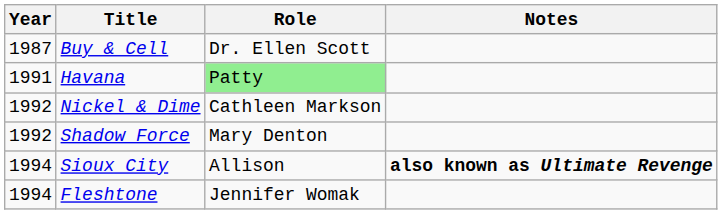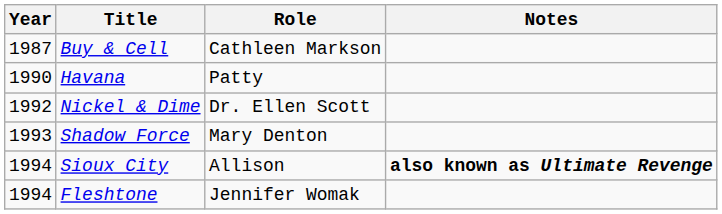 <table class="wikitable sortable">
 <tr>
 <th>Year</th>
 <th>Title</th>
 <th>Role</th>
 <th class="unsortable">Notes</th>
 </tr>
 <tr>
 <td>1987</td>
 <td><em><a href='#'>Buy & Cell</a></em></td>
-<td>Dr. Ellen Scott</td>
+<td>Cathleen Markson</td>
 <td></td>
 </tr>
 <tr>
-<td>1991</td>
+<td>1990</td>
 <td><em><a href='#'>Havana</a></em></td>
-<td style="background: lightgreen;">Patty</td>
+<td>Patty</td>
 <td></td>
 </tr>
 <tr>
 <td>1992</td>
 <td><em><a href='#'>Nickel & Dime</a></em></td>
-<td>Cathleen Markson</td>
+<td>Dr. Ellen Scott</td>
 <td></td>
 </tr>
 <tr>
-<td>1992</td>
+<td>1993</td>
 <td><em><a href='#'>Shadow Force</a></em></td>
 <td>Mary Denton</td>
 <td></td>
 </tr>
 <tr>
 <td>1994</td>
 <td><em><a href='#'>Sioux City</a></em></td>
 <td>Allison</td>
 <td><strong>also known as <em>Ultimate Revenge</em></strong></td>
 </tr>
 <tr>
 <td>1994</td>
 <td><em><a href='#'>Fleshtone</a></em></td>
 <td>Jennifer Womak</td>
 <td></td>
 </tr>
 </table>
